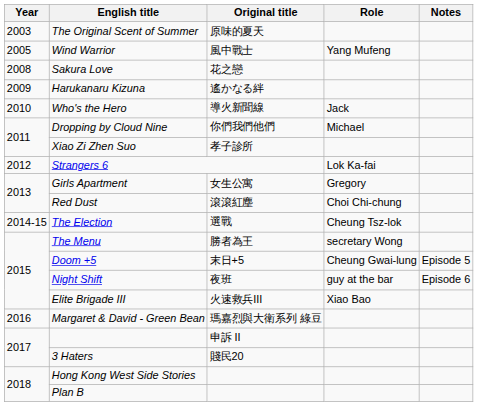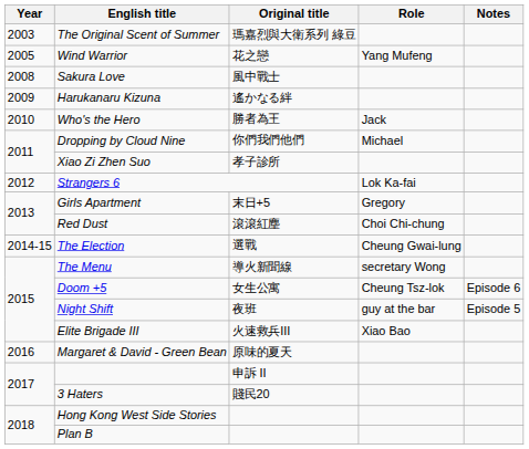 <table class="wikitable">
 <tr>
 <th>Year</th>
 <th>English title</th>
 <th>Original title</th>
 <th>Role</th>
 <th>Notes</th>
 </tr>
 <tr>
 <td>2003</td>
 <td><em>The Original Scent of Summer</em></td>
-<td>原味的夏天</td>
+<td>瑪嘉烈與大衛系列 綠豆</td>
 <td></td>
 <td></td>
 </tr>
 <tr>
 <td>2005</td>
 <td><em>Wind Warrior</em></td>
-<td>風中戰士</td>
+<td>花之戀</td>
 <td>Yang Mufeng</td>
 <td></td>
 </tr>
 <tr>
 <td>2008</td>
 <td><em>Sakura Love</em></td>
-<td>花之戀</td>
+<td>風中戰士</td>
 <td></td>
 <td></td>
 </tr>
 <tr>
 <td>2009</td>
 <td><em>Harukanaru Kizuna</em></td>
 <td>遙かなる絆</td>
 <td></td>
 <td></td>
 </tr>
 <tr>
 <td>2010</td>
 <td><em>Who's the Hero</em></td>
-<td>導火新聞線</td>
+<td>勝者為王</td>
 <td>Jack</td>
 <td></td>
 </tr>
 <tr>
 <td rowspan=2>2011</td>
 <td><em>Dropping by Cloud Nine</em></td>
 <td>你們我們他們</td>
 <td>Michael</td>
 <td></td>
 </tr>
 <tr>
 <td><em>Xiao Zi Zhen Suo</em></td>
 <td>孝子診所</td>
 <td></td>
 <td></td>
 </tr>
 <tr>
 <td>2012</td>
 <td colspan=2><em><a href='#'>Strangers 6</a></em></td>
 <td>Lok Ka-fai</td>
 <td></td>
 </tr>
 <tr>
 <td rowspan=2>2013</td>
 <td><em>Girls Apartment</em></td>
-<td>女生公寓</td>
+<td>末日+5</td>
 <td>Gregory</td>
 <td></td>
 </tr>
 <tr>
 <td><em>Red Dust</em></td>
 <td>滾滾紅塵</td>
 <td>Choi Chi-chung</td>
 <td></td>
 </tr>
 <tr>
 <td>2014-15</td>
 <td><em><a href='#'>The Election</a></em></td>
 <td>選戰</td>
-<td>Cheung Tsz-lok</td>
+<td>Cheung Gwai-lung</td>
 <td></td>
 </tr>
 <tr>
 <td rowspan=4>2015</td>
 <td><em><a href='#'>The Menu</a></em></td>
-<td>勝者為王</td>
+<td>導火新聞線</td>
 <td>secretary Wong</td>
 <td></td>
 </tr>
 <tr>
 <td><em><a href='#'>Doom +5</a></em></td>
-<td>末日+5</td>
-<td>Cheung Gwai-lung</td>
-<td>Episode 5</td>
+<td>女生公寓</td>
+<td>Cheung Tsz-lok</td>
+<td>Episode 6</td>
 </tr>
 <tr>
 <td><em><a href='#'>Night Shift</a></em></td>
 <td>夜班</td>
 <td>guy at the bar</td>
-<td>Episode 6</td>
+<td>Episode 5</td>
 </tr>
 <tr>
 <td><em>Elite Brigade III</em></td>
 <td>火速救兵III</td>
 <td>Xiao Bao</td>
 <td></td>
 </tr>
 <tr>
 <td>2016</td>
 <td><em>Margaret & David - Green Bean</em></td>
-<td>瑪嘉烈與大衛系列 綠豆</td>
+<td>原味的夏天</td>
 <td></td>
 <td></td>
 </tr>
 <tr>
 <td rowspan=2>2017</td>
 <td></td>
 <td>申訴 II</td>
 <td></td>
 <td></td>
 </tr>
 <tr>
 <td><em>3 Haters</em></td>
 <td>賤民20</td>
 <td></td>
 <td></td>
 </tr>
 <tr>
 <td rowspan=2>2018</td>
 <td><em>Hong Kong West Side Stories</em></td>
 <td></td>
 <td></td>
 <td></td>
 </tr>
 <tr>
 <td><em>Plan B</em></td>
 <td></td>
 <td></td>
 <td></td>
 </tr>
 </table>
